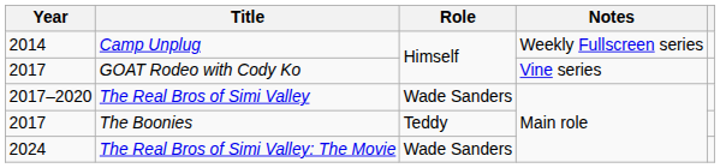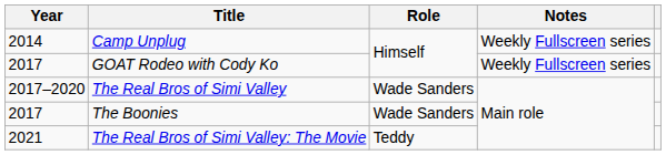 <table class="wikitable plainrowheaders" style="text-align:left;">
 <tr>
 <th>Year</th>
 <th>Title</th>
 <th>Role</th>
 <th>Notes</th>
 <th></th>
 </tr>
 <tr>
 <td>2014</td>
 <td><em><a href='#'>Camp Unplug</a></em></td>
 <td rowspan="2">Himself</td>
 <td>Weekly <a href='#'>Fullscreen</a> series</td>
 <td></td>
 </tr>
 <tr>
 <td>2017</td>
 <td><em>GOAT Rodeo with Cody Ko</em></td>
-<td><a href='#'>Vine</a> series</td>
+<td>Weekly <a href='#'>Fullscreen</a> series</td>
 <td></td>
 </tr>
 <tr>
 <td>2017–2020</td>
 <td><em><a href='#'>The Real Bros of Simi Valley</a></em></td>
 <td>Wade Sanders</td>
 <td rowspan="3">Main role</td>
 <td></td>
 </tr>
 <tr>
 <td>2017</td>
 <td><em>The Boonies</em></td>
+<td>Wade Sanders</td>
+<td></td>
+</tr>
+<tr>
+<td>2021</td>
+<td><em><a href='#'>The Real Bros of Simi Valley: The Movie</a></em></td>
 <td>Teddy</td>
 <td></td>
 </tr>
-<tr>
-<td>2024</td>
-<td><em><a href='#'>The Real Bros of Simi Valley: The Movie</a></em></td>
-<td>Wade Sanders</td>
-<td></td>
-</tr>
 </table>
